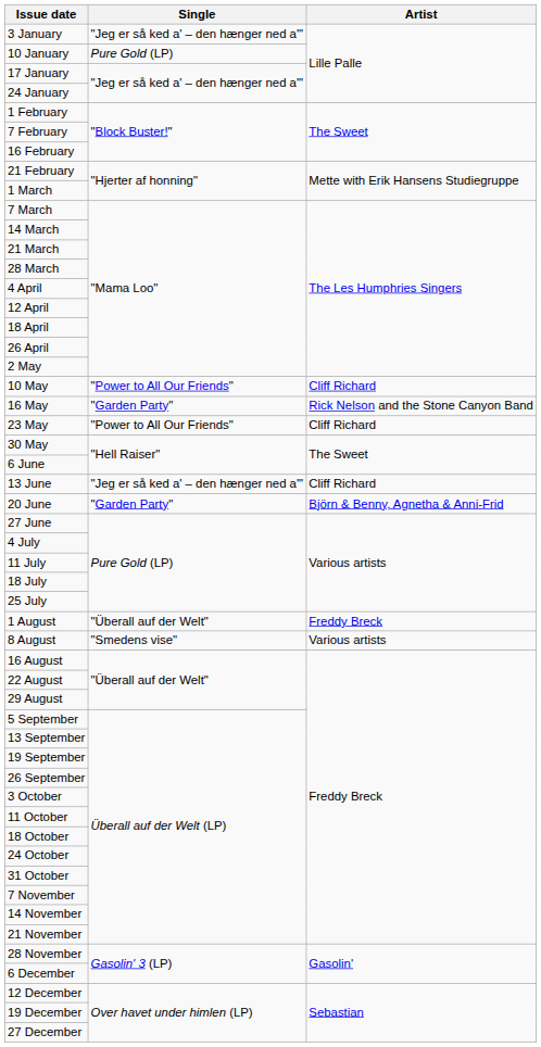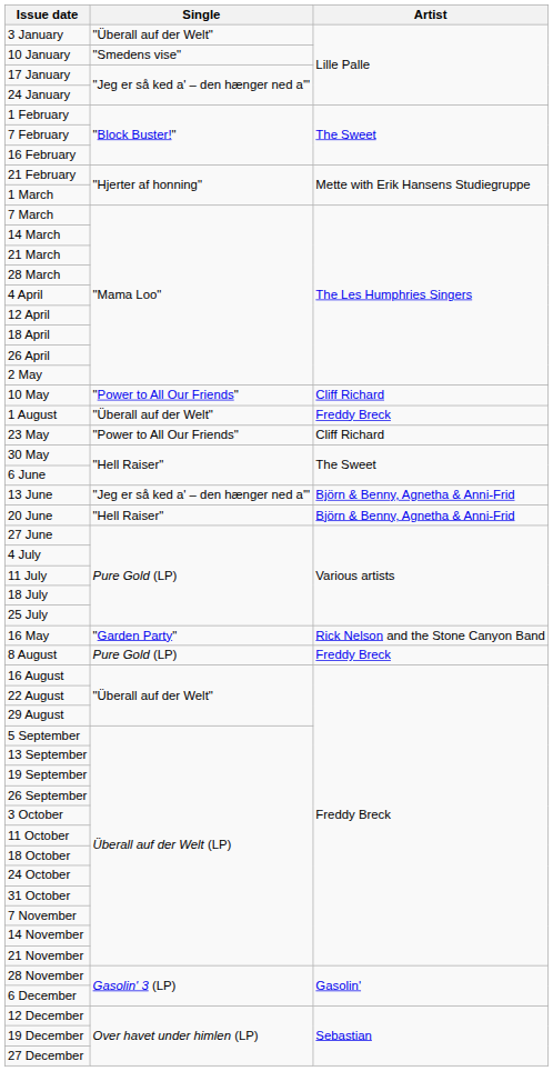 <table class="wikitable plainrowheaders">
 <tr>
 <th>Issue date</th>
 <th>Single</th>
 <th>Artist</th>
 </tr>
 <tr>
 <td>3 January</td>
-<td>"Jeg er så ked a' – den hænger ned a'"</td>
+<td>"Überall auf der Welt"</td>
 <td rowspan="4">Lille Palle</td>
 </tr>
 <tr>
 <td>10 January</td>
-<td><em>Pure Gold</em> (LP)</td>
+<td>"Smedens vise"</td>
 </tr>
 <tr>
 <td>17 January</td>
 <td rowspan="2">"Jeg er så ked a' – den hænger ned a'"</td>
 </tr>
 <tr>
 <td>24 January</td>
 </tr>
 <tr>
 <td>1 February</td>
 <td rowspan="3">"<a href='#'>Block Buster!</a>"</td>
 <td rowspan="3"><a href='#'>The Sweet</a></td>
 </tr>
 <tr>
 <td>7 February</td>
 </tr>
 <tr>
 <td>16 February</td>
 </tr>
 <tr>
 <td>21 February</td>
 <td rowspan="2">"Hjerter af honning"</td>
 <td rowspan="2">Mette with Erik Hansens Studiegruppe</td>
 </tr>
 <tr>
 <td>1 March</td>
 </tr>
 <tr>
 <td>7 March</td>
 <td rowspan="9">"Mama Loo"</td>
 <td rowspan="9"><a href='#'>The Les Humphries Singers</a></td>
 </tr>
 <tr>
 <td>14 March</td>
 </tr>
 <tr>
 <td>21 March</td>
 </tr>
 <tr>
 <td>28 March</td>
 </tr>
 <tr>
 <td>4 April</td>
 </tr>
 <tr>
 <td>12 April</td>
 </tr>
 <tr>
 <td>18 April</td>
 </tr>
 <tr>
 <td>26 April</td>
 </tr>
 <tr>
 <td>2 May</td>
 </tr>
 <tr>
 <td>10 May</td>
 <td>"<a href='#'>Power to All Our Friends</a>"</td>
 <td><a href='#'>Cliff Richard</a></td>
 </tr>
 <tr>
-<td>16 May</td>
-<td>"<a href='#'>Garden Party</a>"</td>
-<td><a href='#'>Rick Nelson</a> and the Stone Canyon Band</td>
+<td>1 August</td>
+<td>"Überall auf der Welt"</td>
+<td><a href='#'>Freddy Breck</a></td>
 </tr>
 <tr>
 <td>23 May</td>
 <td>"Power to All Our Friends"</td>
 <td>Cliff Richard</td>
 </tr>
 <tr>
 <td>30 May</td>
 <td rowspan="2">"Hell Raiser"</td>
 <td rowspan="2">The Sweet</td>
 </tr>
 <tr>
 <td>6 June</td>
 </tr>
 <tr>
 <td>13 June</td>
 <td>"Jeg er så ked a' – den hænger ned a'"</td>
-<td>Cliff Richard</td>
+<td><a href='#'>Björn & Benny, Agnetha & Anni-Frid</a></td>
 </tr>
 <tr>
 <td>20 June</td>
-<td>"<a href='#'>Garden Party</a>"</td>
+<td>"Hell Raiser"</td>
 <td><a href='#'>Björn & Benny, Agnetha & Anni-Frid</a></td>
 </tr>
 <tr>
 <td>27 June</td>
 <td rowspan="5"><em>Pure Gold</em> (LP)</td>
 <td rowspan="5">Various artists</td>
 </tr>
 <tr>
 <td>4 July</td>
 </tr>
 <tr>
 <td>11 July</td>
 </tr>
 <tr>
 <td>18 July</td>
 </tr>
 <tr>
 <td>25 July</td>
 </tr>
 <tr>
-<td>1 August</td>
-<td>"Überall auf der Welt"</td>
-<td><a href='#'>Freddy Breck</a></td>
+<td>16 May</td>
+<td>"<a href='#'>Garden Party</a>"</td>
+<td><a href='#'>Rick Nelson</a> and the Stone Canyon Band</td>
 </tr>
 <tr>
 <td>8 August</td>
-<td>"Smedens vise"</td>
-<td>Various artists</td>
+<td><em>Pure Gold</em> (LP)</td>
+<td><a href='#'>Freddy Breck</a></td>
 </tr>
 <tr>
 <td>16 August</td>
 <td rowspan="3">"Überall auf der Welt"</td>
 <td rowspan="15">Freddy Breck</td>
 </tr>
 <tr>
 <td>22 August</td>
 </tr>
 <tr>
 <td>29 August</td>
 </tr>
 <tr>
 <td>5 September</td>
 <td rowspan="12"><em>Überall auf der Welt</em> (LP)</td>
 </tr>
 <tr>
 <td>13 September</td>
 </tr>
 <tr>
 <td>19 September</td>
 </tr>
 <tr>
 <td>26 September</td>
 </tr>
 <tr>
 <td>3 October</td>
 </tr>
 <tr>
 <td>11 October</td>
 </tr>
 <tr>
 <td>18 October</td>
 </tr>
 <tr>
 <td>24 October</td>
 </tr>
 <tr>
 <td>31 October</td>
 </tr>
 <tr>
 <td>7 November</td>
 </tr>
 <tr>
 <td>14 November</td>
 </tr>
 <tr>
 <td>21 November</td>
 </tr>
 <tr>
 <td>28 November</td>
 <td rowspan="2"><em><a href='#'>Gasolin' 3</a></em> (LP)</td>
 <td rowspan="2"><a href='#'>Gasolin'</a></td>
 </tr>
 <tr>
 <td>6 December</td>
 </tr>
 <tr>
 <td>12 December</td>
 <td rowspan="3"><em>Over havet under himlen</em> (LP)</td>
 <td rowspan="3"><a href='#'>Sebastian</a></td>
 </tr>
 <tr>
 <td>19 December</td>
 </tr>
 <tr>
 <td>27 December</td>
 </tr>
 </table>
